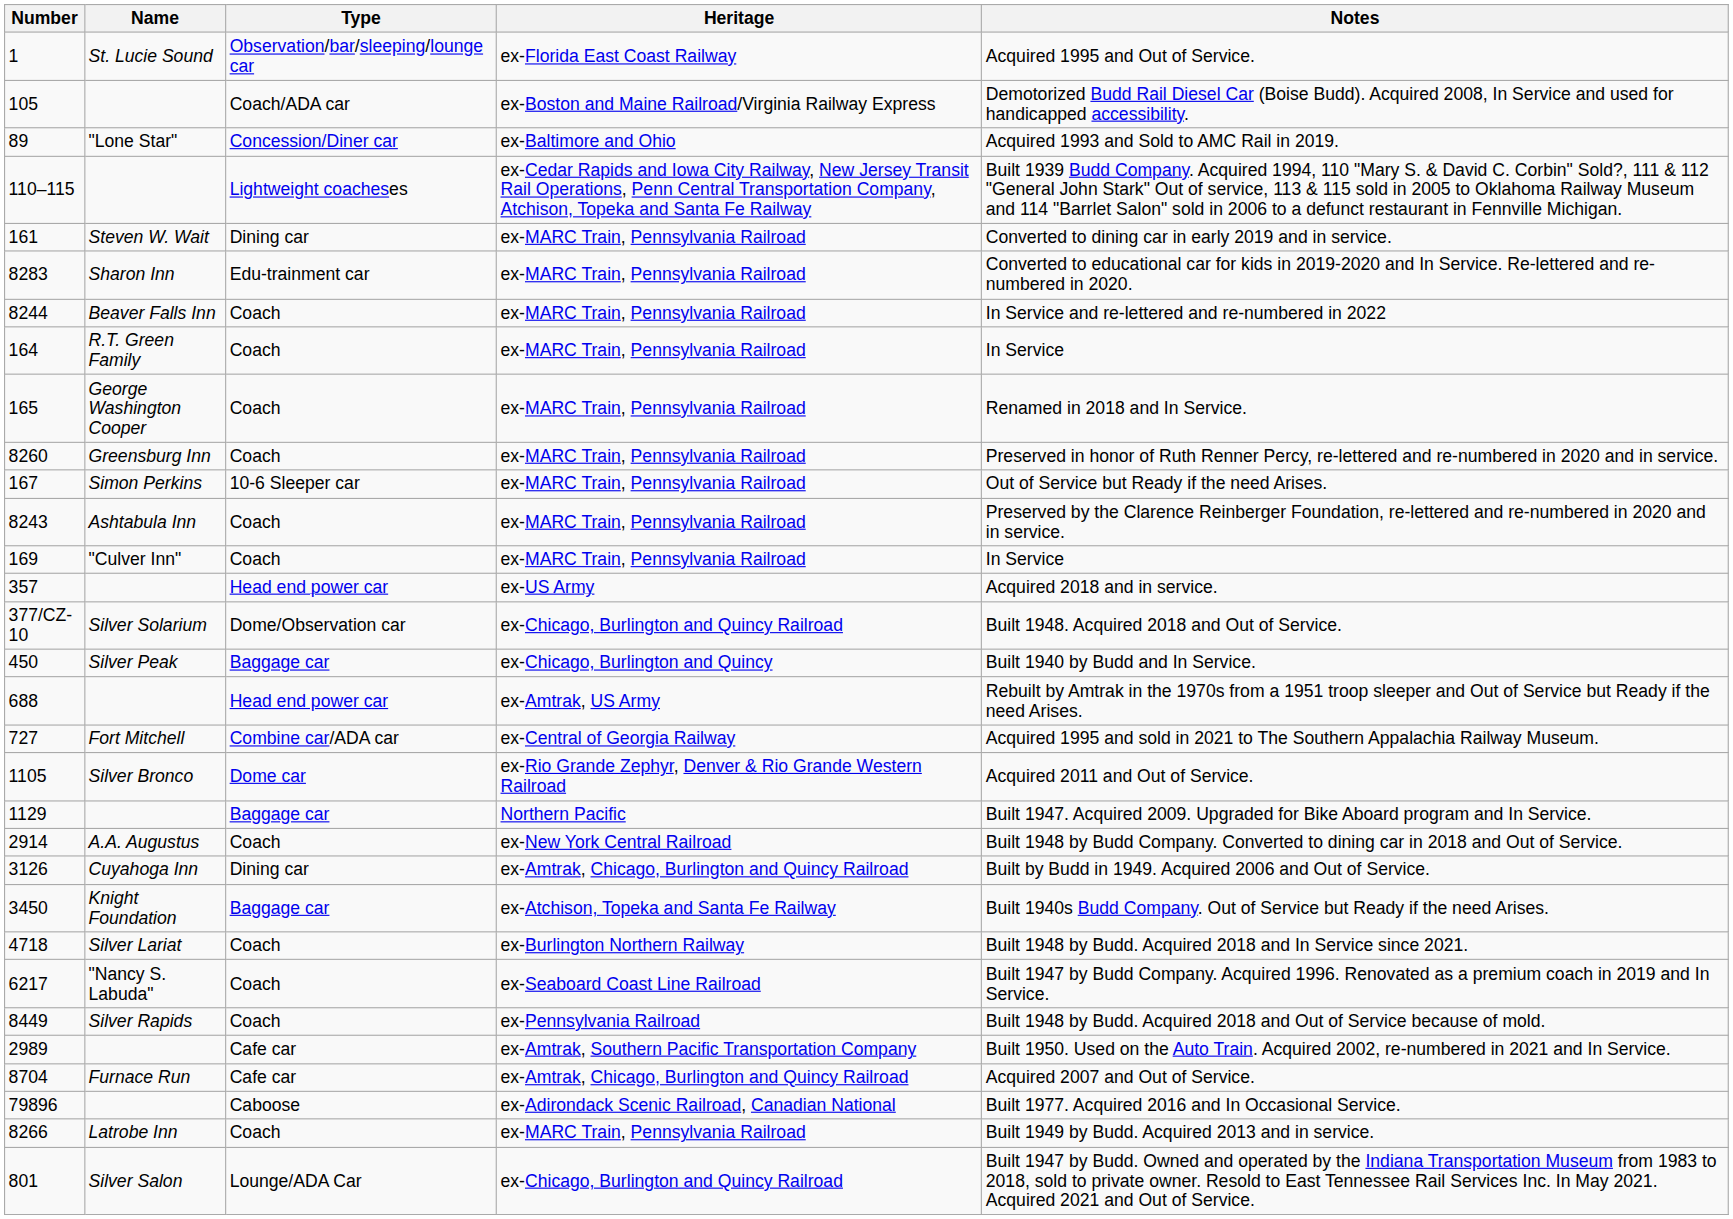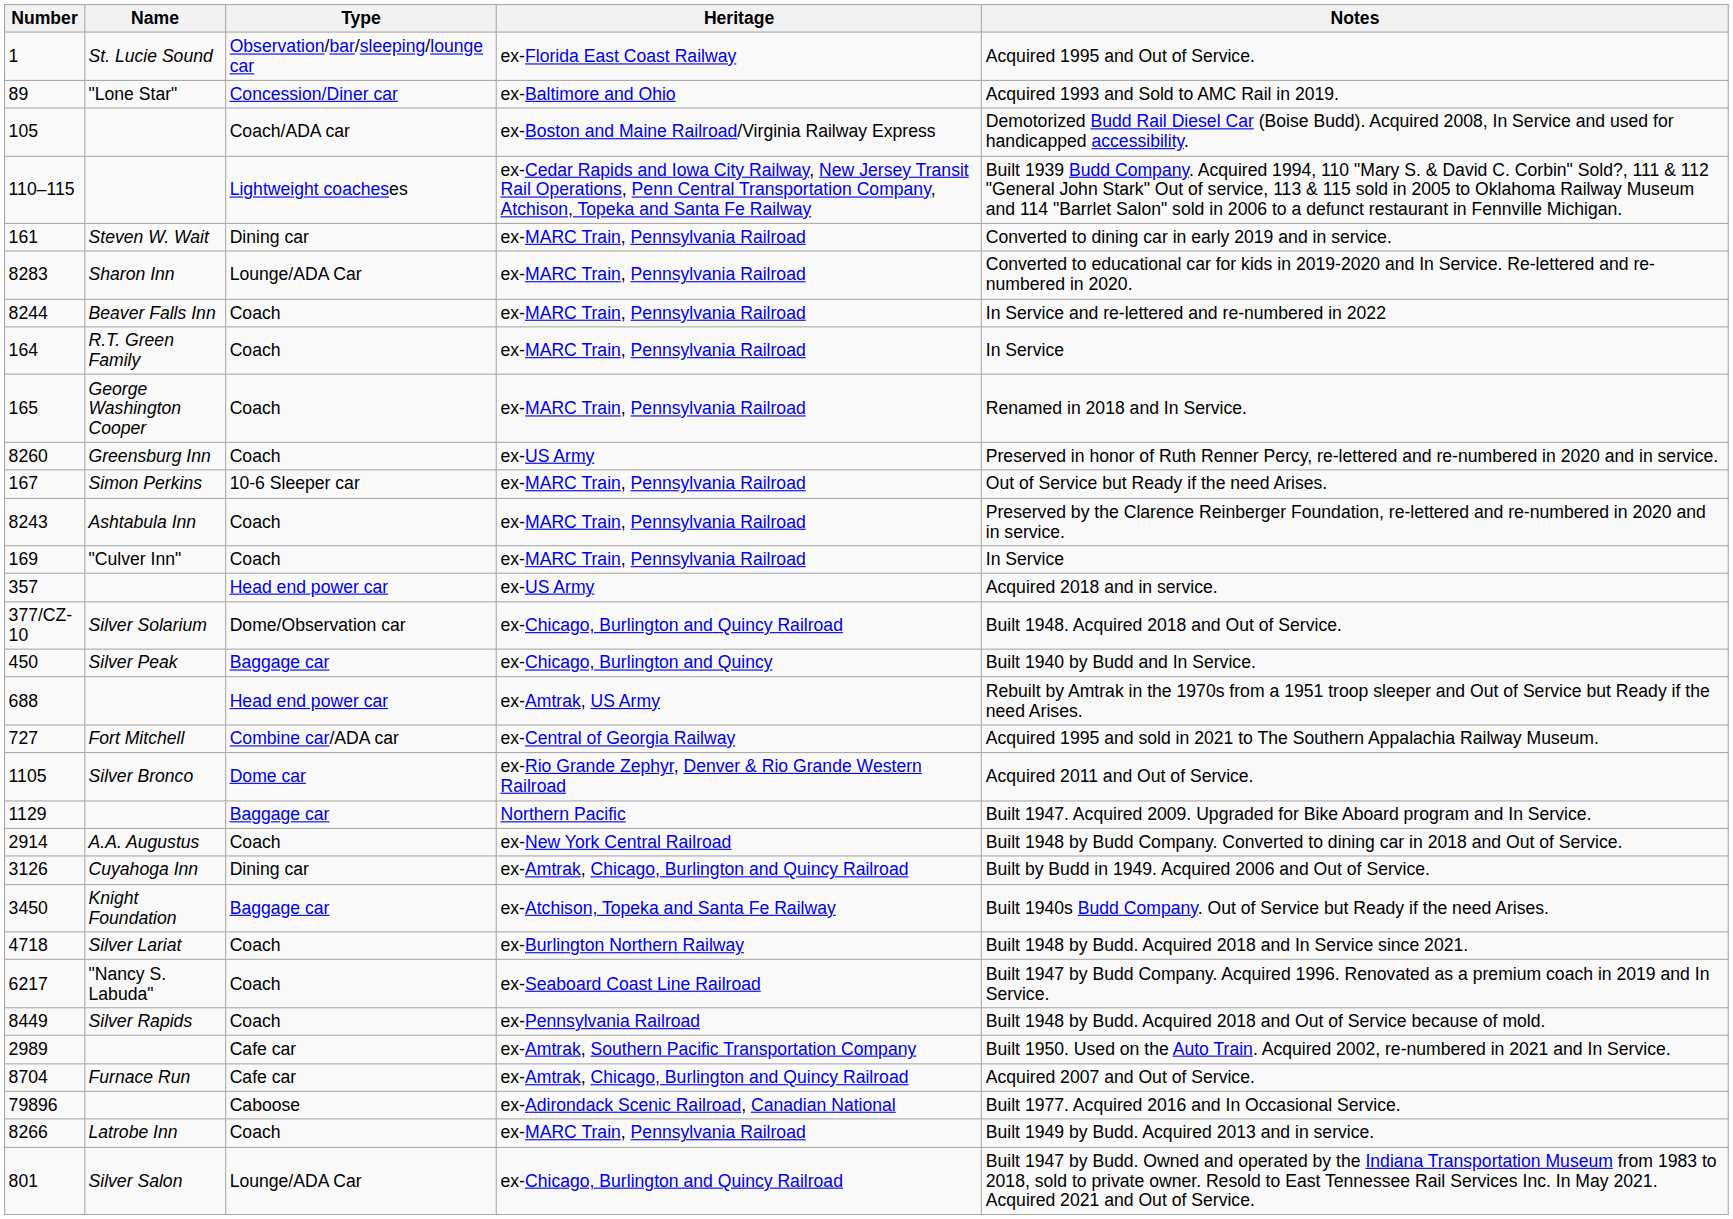 <table class="wikitable sortable collapsible" >
 <tr>
 <th>Number<br></th>
 <th>Name<br></th>
 <th>Type<br></th>
 <th class=unsortable>Heritage<br></th>
 <th class=unsortable>Notes<br></th>
 </tr>
 <tr>
 <td>1</td>
 <td><em>St. Lucie Sound</em></td>
 <td><a href='#'>Observation</a>/<a href='#'>bar</a>/<a href='#'>sleeping</a>/<a href='#'>lounge car</a></td>
 <td>ex-<a href='#'>Florida East Coast Railway</a></td>
 <td>Acquired 1995 and Out of Service.</td>
 </tr>
 <tr>
+<td>89</td>
+<td>"Lone Star"</td>
+<td><a href='#'>Concession/Diner car</a></td>
+<td>ex-<a href='#'>Baltimore and Ohio</a></td>
+<td>Acquired 1993 and Sold to AMC Rail in 2019.</td>
+</tr>
+<tr>
 <td>105</td>
 <td></td>
 <td>Coach/ADA car</td>
 <td>ex-<a href='#'>Boston and Maine Railroad</a>/Virginia Railway Express</td>
 <td>Demotorized <a href='#'>Budd Rail Diesel Car</a> (Boise Budd). Acquired 2008, In Service and used for handicapped <a href='#'>accessibility</a>.</td>
-</tr>
-<tr>
-<td>89</td>
-<td>"Lone Star"</td>
-<td><a href='#'>Concession/Diner car</a></td>
-<td>ex-<a href='#'>Baltimore and Ohio</a></td>
-<td>Acquired 1993 and Sold to AMC Rail in 2019.</td>
 </tr>
 <tr>
 <td>110–115</td>
 <td></td>
 <td><a href='#'>Lightweight coaches</a>es</td>
 <td>ex-<a href='#'>Cedar Rapids and Iowa City Railway</a>, <a href='#'>New Jersey Transit Rail Operations</a>, <a href='#'>Penn Central Transportation Company</a>, <a href='#'>Atchison, Topeka and Santa Fe Railway</a></td>
 <td>Built 1939 <a href='#'>Budd Company</a>. Acquired 1994, 110 "Mary S. & David C. Corbin" Sold?, 111 & 112 "General John Stark" Out of service, 113 & 115 sold in 2005 to Oklahoma Railway Museum and 114 "Barrlet Salon" sold in 2006 to a defunct restaurant in Fennville Michigan.</td>
 </tr>
 <tr>
 <td>161</td>
 <td><em>Steven W. Wait</em></td>
 <td>Dining car</td>
 <td>ex-<a href='#'>MARC Train</a>, <a href='#'>Pennsylvania Railroad</a></td>
 <td>Converted to dining car in early 2019 and in service.</td>
 </tr>
 <tr>
 <td>8283</td>
 <td><em>Sharon Inn</em></td>
-<td>Edu-trainment car</td>
+<td>Lounge/ADA Car</td>
 <td>ex-<a href='#'>MARC Train</a>, <a href='#'>Pennsylvania Railroad</a></td>
 <td>Converted to educational car for kids in 2019-2020 and In Service. Re-lettered and re-numbered in 2020.</td>
 </tr>
 <tr>
 <td>8244</td>
 <td><em>Beaver Falls Inn</em></td>
 <td>Coach</td>
 <td>ex-<a href='#'>MARC Train</a>, <a href='#'>Pennsylvania Railroad</a></td>
 <td>In Service and re-lettered and re-numbered in 2022</td>
 </tr>
 <tr>
 <td>164</td>
 <td><em>R.T. Green Family</em></td>
 <td>Coach</td>
 <td>ex-<a href='#'>MARC Train</a>, <a href='#'>Pennsylvania Railroad</a></td>
 <td>In Service</td>
 </tr>
 <tr>
 <td>165</td>
 <td><em>George Washington Cooper</em></td>
 <td>Coach</td>
 <td>ex-<a href='#'>MARC Train</a>, <a href='#'>Pennsylvania Railroad</a></td>
 <td>Renamed in 2018 and In Service.</td>
 </tr>
 <tr>
 <td>8260</td>
 <td><em>Greensburg Inn</em></td>
 <td>Coach</td>
-<td>ex-<a href='#'>MARC Train</a>, <a href='#'>Pennsylvania Railroad</a></td>
+<td>ex-<a href='#'>US Army</a></td>
 <td>Preserved in honor of Ruth Renner Percy, re-lettered and re-numbered in 2020 and in service.</td>
 </tr>
 <tr>
 <td>167</td>
 <td><em>Simon Perkins</em></td>
 <td>10-6 Sleeper car</td>
 <td>ex-<a href='#'>MARC Train</a>, <a href='#'>Pennsylvania Railroad</a></td>
 <td>Out of Service but Ready if the need Arises.</td>
 </tr>
 <tr>
 <td>8243</td>
 <td><em>Ashtabula Inn</em></td>
 <td>Coach</td>
 <td>ex-<a href='#'>MARC Train</a>, <a href='#'>Pennsylvania Railroad</a></td>
 <td>Preserved by the Clarence Reinberger Foundation, re-lettered and re-numbered in 2020 and in service.</td>
 </tr>
 <tr>
 <td>169</td>
 <td>"Culver Inn"</td>
 <td>Coach</td>
 <td>ex-<a href='#'>MARC Train</a>, <a href='#'>Pennsylvania Railroad</a></td>
 <td>In Service</td>
 </tr>
 <tr>
 <td>357</td>
 <td></td>
 <td><a href='#'>Head end power car</a></td>
 <td>ex-<a href='#'>US Army</a></td>
 <td>Acquired 2018 and in service.</td>
 </tr>
 <tr>
 <td>377/CZ-10</td>
 <td><em>Silver Solarium</em></td>
 <td>Dome/Observation car</td>
 <td>ex-<a href='#'>Chicago, Burlington and Quincy Railroad</a></td>
 <td>Built 1948. Acquired 2018 and Out of Service.</td>
 </tr>
 <tr>
 <td>450</td>
 <td><em>Silver Peak</em></td>
 <td><a href='#'>Baggage car</a></td>
 <td>ex-<a href='#'>Chicago, Burlington and Quincy</a></td>
 <td>Built 1940 by Budd and In Service.</td>
 </tr>
 <tr>
 <td>688</td>
 <td></td>
 <td><a href='#'>Head end power car</a></td>
 <td>ex-<a href='#'>Amtrak</a>, <a href='#'>US Army</a></td>
 <td>Rebuilt by Amtrak in the 1970s from a 1951 troop sleeper and Out of Service but Ready if the need Arises.</td>
 </tr>
 <tr>
 <td>727</td>
 <td><em>Fort Mitchell</em></td>
 <td><a href='#'>Combine car</a>/ADA car</td>
 <td>ex-<a href='#'>Central of Georgia Railway</a></td>
 <td>Acquired 1995 and sold in 2021 to The Southern Appalachia Railway Museum.</td>
 </tr>
 <tr>
 <td>1105</td>
 <td><em>Silver Bronco</em></td>
 <td><a href='#'>Dome car</a></td>
 <td>ex-<a href='#'>Rio Grande Zephyr</a>, <a href='#'>Denver & Rio Grande Western Railroad</a></td>
 <td>Acquired 2011 and Out of Service.</td>
 </tr>
 <tr>
 <td>1129</td>
 <td></td>
 <td><a href='#'>Baggage car</a></td>
 <td><a href='#'>Northern Pacific</a></td>
 <td>Built 1947. Acquired 2009. Upgraded for Bike Aboard program and In Service.</td>
 </tr>
 <tr>
 <td>2914</td>
 <td><em>A.A. Augustus</em></td>
 <td>Coach</td>
 <td>ex-<a href='#'>New York Central Railroad</a></td>
 <td>Built 1948 by Budd Company. Converted to dining car in 2018 and Out of Service.</td>
 </tr>
 <tr>
 <td>3126</td>
 <td><em>Cuyahoga Inn</em></td>
 <td>Dining car</td>
 <td>ex-<a href='#'>Amtrak</a>, <a href='#'>Chicago, Burlington and Quincy Railroad</a></td>
 <td>Built by Budd in 1949. Acquired 2006 and Out of Service.</td>
 </tr>
 <tr>
 <td>3450</td>
 <td><em>Knight Foundation</em></td>
 <td><a href='#'>Baggage car</a></td>
 <td>ex-<a href='#'>Atchison, Topeka and Santa Fe Railway</a></td>
 <td>Built 1940s <a href='#'>Budd Company</a>. Out of Service but Ready if the need Arises.</td>
 </tr>
 <tr>
 <td>4718</td>
 <td><em>Silver Lariat</em></td>
 <td>Coach</td>
 <td>ex-<a href='#'>Burlington Northern Railway</a></td>
 <td>Built 1948 by Budd. Acquired 2018 and In Service since 2021.</td>
 </tr>
 <tr>
 <td>6217</td>
 <td>"Nancy S. Labuda"</td>
 <td>Coach</td>
 <td>ex-<a href='#'>Seaboard Coast Line Railroad</a></td>
 <td>Built 1947 by Budd Company. Acquired 1996. Renovated as a premium coach in 2019 and In Service.</td>
 </tr>
 <tr>
 <td>8449</td>
 <td><em>Silver Rapids</em></td>
 <td>Coach</td>
 <td>ex-<a href='#'>Pennsylvania Railroad</a></td>
 <td>Built 1948 by Budd. Acquired 2018 and Out of Service because of mold.</td>
 </tr>
 <tr>
 <td>2989</td>
 <td></td>
 <td>Cafe car</td>
 <td>ex-<a href='#'>Amtrak</a>, <a href='#'>Southern Pacific Transportation Company</a></td>
 <td>Built 1950. Used on the <a href='#'>Auto Train</a>. Acquired 2002, re-numbered in 2021 and In Service.</td>
 </tr>
 <tr>
 <td>8704</td>
 <td><em>Furnace Run</em></td>
 <td>Cafe car</td>
 <td>ex-<a href='#'>Amtrak</a>, <a href='#'>Chicago, Burlington and Quincy Railroad</a></td>
 <td>Acquired 2007 and Out of Service.</td>
 </tr>
 <tr>
 <td>79896</td>
 <td></td>
 <td>Caboose</td>
 <td>ex-<a href='#'>Adirondack Scenic Railroad</a>, <a href='#'>Canadian National</a></td>
 <td>Built 1977. Acquired 2016 and In Occasional Service.</td>
 </tr>
 <tr>
 <td>8266</td>
 <td><em>Latrobe Inn</em></td>
 <td>Coach</td>
 <td>ex-<a href='#'>MARC Train</a>, <a href='#'>Pennsylvania Railroad</a></td>
 <td>Built 1949 by Budd. Acquired 2013 and in service.</td>
 </tr>
 <tr>
 <td>801</td>
 <td><em>Silver Salon</em></td>
 <td>Lounge/ADA Car</td>
 <td>ex-<a href='#'>Chicago, Burlington and Quincy Railroad</a></td>
 <td>Built 1947 by Budd. Owned and operated by the <a href='#'>Indiana Transportation Museum</a> from 1983 to 2018, sold to private owner. Resold to East Tennessee Rail Services Inc. In May 2021. Acquired 2021 and Out of Service.</td>
 </tr>
 </table>
